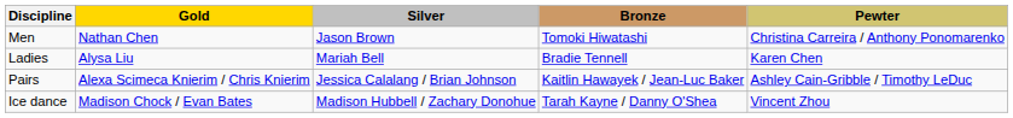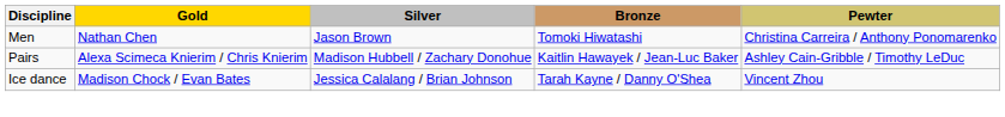 <table class="wikitable">
 <tr>
 <th>Discipline</th>
 <td align=center bgcolor=gold><strong>Gold</strong></td>
 <td align=center bgcolor=silver><strong>Silver</strong></td>
 <td align=center bgcolor=cc9966><strong>Bronze</strong></td>
 <td align=center bgcolor=d1c571><strong>Pewter</strong></td>
 </tr>
 <tr>
 <td>Men</td>
 <td><a href='#'>Nathan Chen</a></td>
 <td><a href='#'>Jason Brown</a></td>
 <td><a href='#'>Tomoki Hiwatashi</a></td>
 <td><a href='#'>Christina Carreira</a> / <a href='#'>Anthony Ponomarenko</a></td>
 </tr>
 <tr>
-<td>Ladies</td>
-<td><a href='#'>Alysa Liu</a></td>
-<td><a href='#'>Mariah Bell</a></td>
-<td><a href='#'>Bradie Tennell</a></td>
-<td><a href='#'>Karen Chen</a></td>
-</tr>
-<tr>
 <td>Pairs</td>
 <td><a href='#'>Alexa Scimeca Knierim</a> / <a href='#'>Chris Knierim</a></td>
-<td><a href='#'>Jessica Calalang</a> / <a href='#'>Brian Johnson</a></td>
+<td><a href='#'>Madison Hubbell</a> / <a href='#'>Zachary Donohue</a></td>
 <td><a href='#'>Kaitlin Hawayek</a> / <a href='#'>Jean-Luc Baker</a></td>
 <td><a href='#'>Ashley Cain-Gribble</a> / <a href='#'>Timothy LeDuc</a></td>
 </tr>
 <tr>
 <td>Ice dance</td>
 <td><a href='#'>Madison Chock</a> / <a href='#'>Evan Bates</a></td>
-<td><a href='#'>Madison Hubbell</a> / <a href='#'>Zachary Donohue</a></td>
+<td><a href='#'>Jessica Calalang</a> / <a href='#'>Brian Johnson</a></td>
 <td><a href='#'>Tarah Kayne</a> / <a href='#'>Danny O'Shea</a></td>
 <td><a href='#'>Vincent Zhou</a></td>
 </tr>
 </table>
